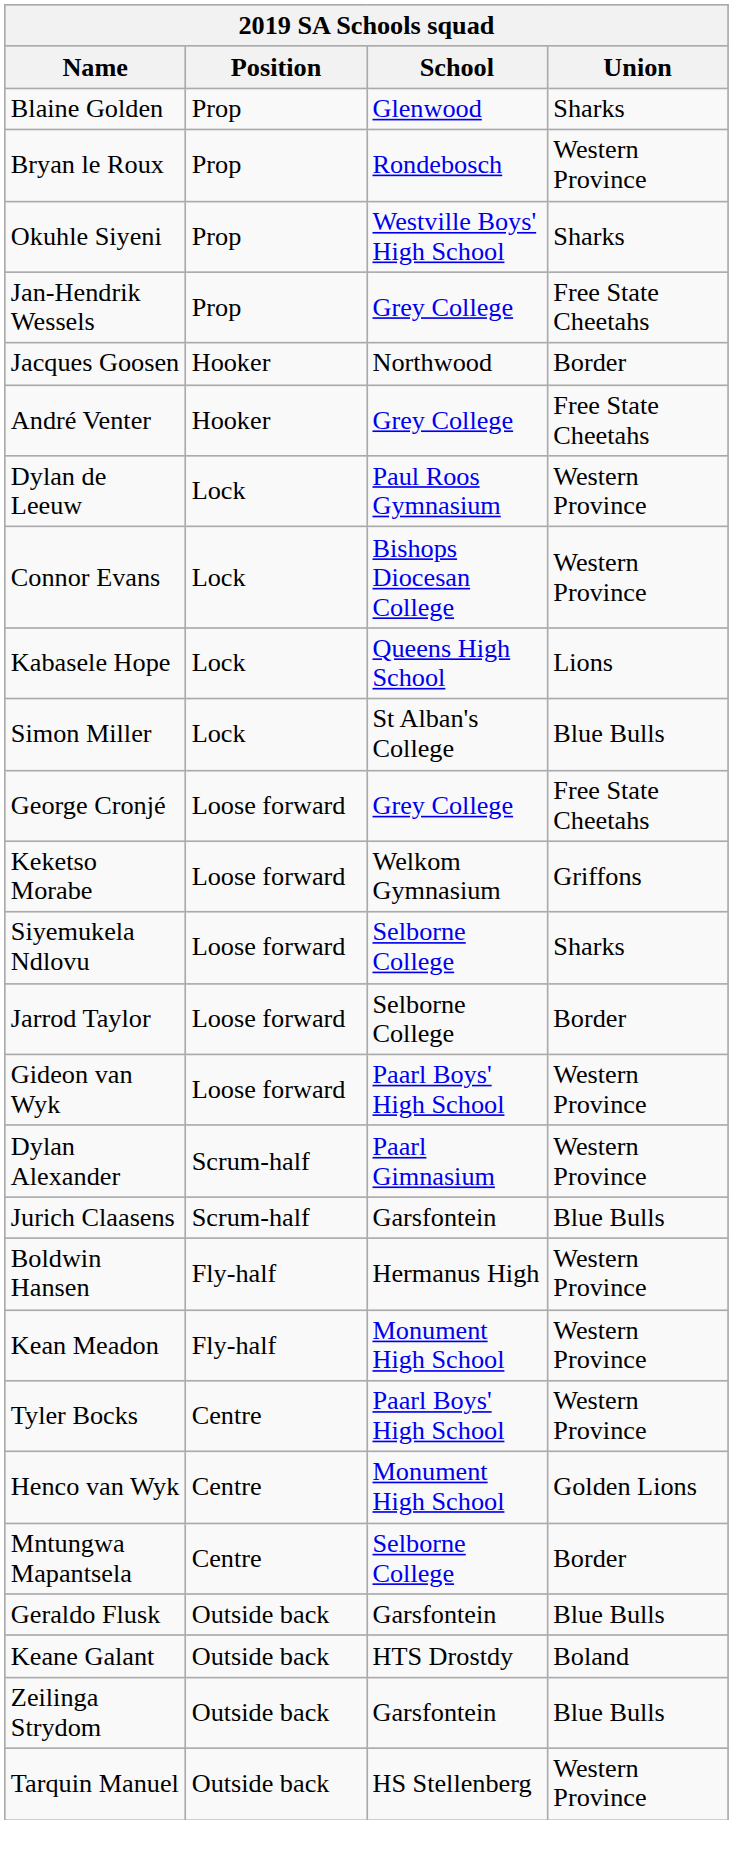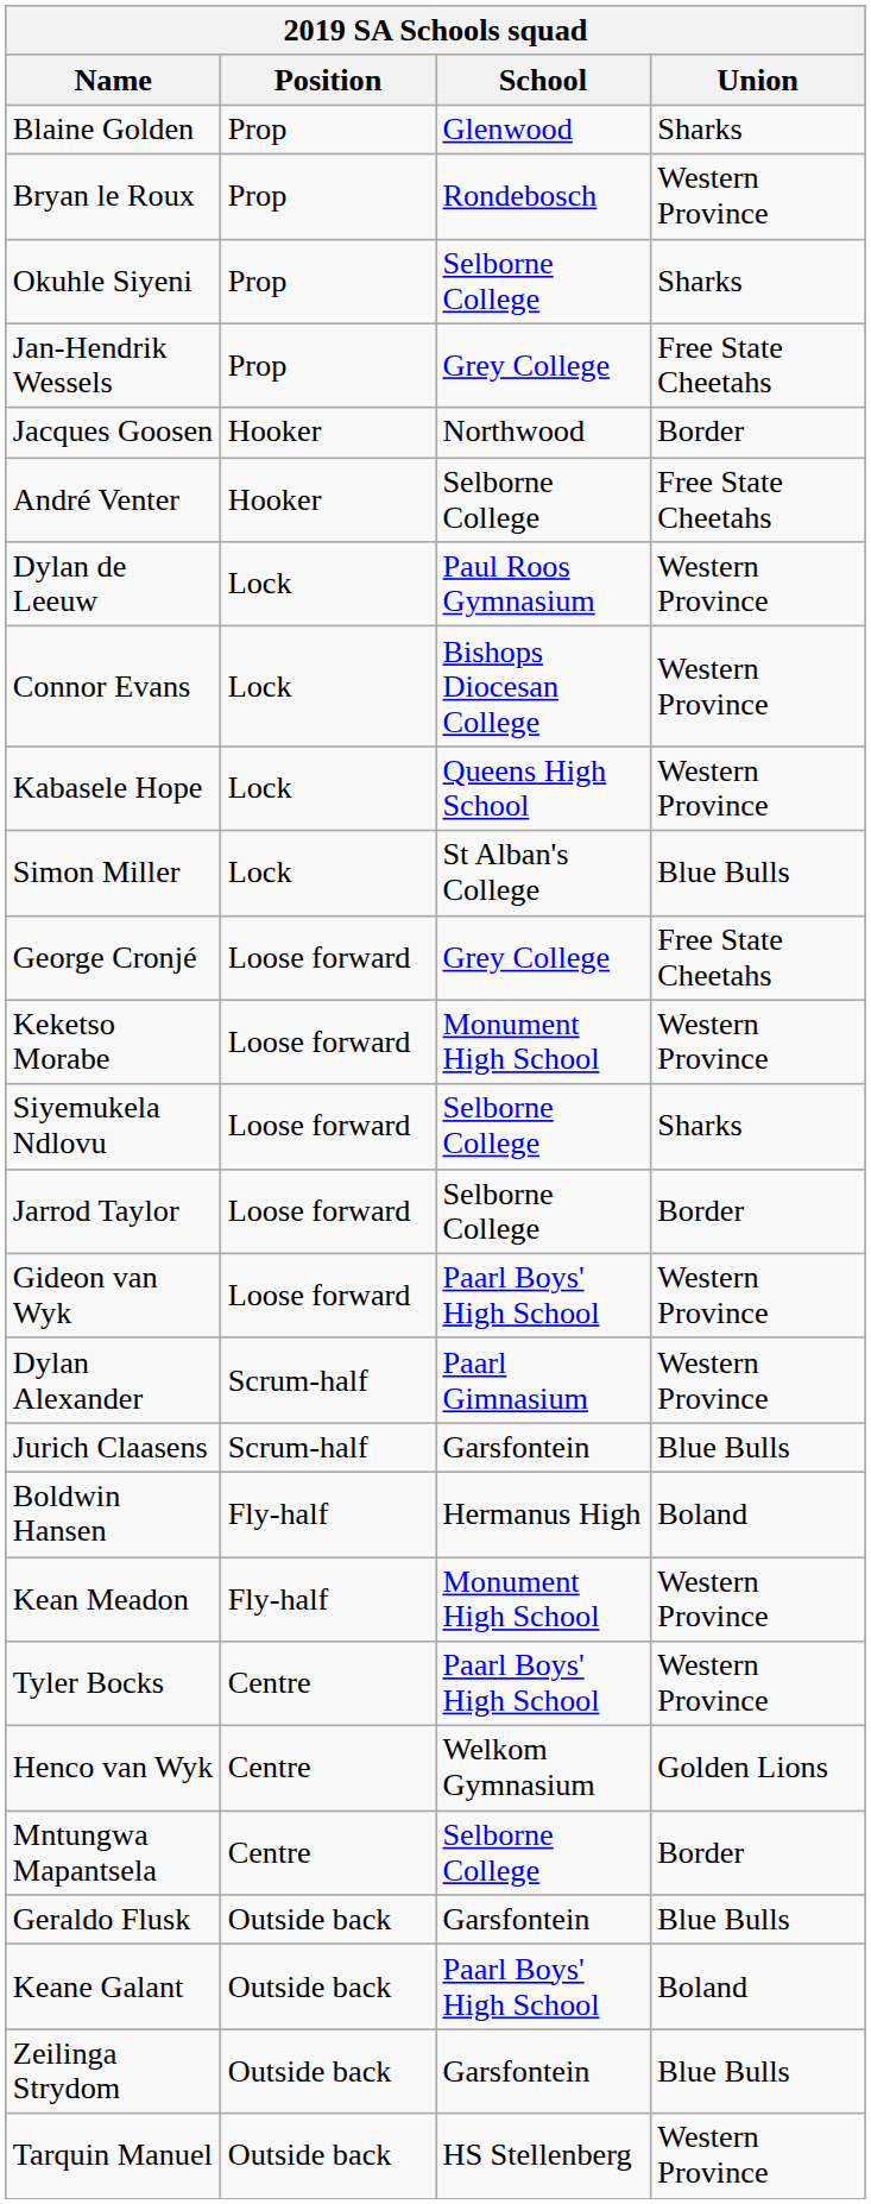 <table class="wikitable sortable" style="text-align:left; width:50%">
 <tr>
 <th colspan="100%">2019 SA Schools squad</th>
 </tr>
 <tr>
 <th style="width:25%;">Name</th>
 <th style="width:25%;">Position</th>
 <th style="width:25%;">School</th>
 <th style="width:25%;">Union</th>
 </tr>
 <tr>
 <td>Blaine Golden</td>
 <td>Prop</td>
 <td><a href='#'>Glenwood</a></td>
 <td>Sharks</td>
 </tr>
 <tr>
 <td>Bryan le Roux</td>
 <td>Prop</td>
 <td><a href='#'>Rondebosch</a></td>
 <td>Western Province</td>
 </tr>
 <tr>
 <td>Okuhle Siyeni</td>
 <td>Prop</td>
-<td><a href='#'>Westville Boys' High School</a></td>
+<td><a href='#'>Selborne College</a></td>
 <td>Sharks</td>
 </tr>
 <tr>
 <td>Jan-Hendrik Wessels</td>
 <td>Prop</td>
 <td><a href='#'>Grey College</a></td>
 <td>Free State Cheetahs</td>
 </tr>
 <tr>
 <td>Jacques Goosen</td>
 <td>Hooker</td>
 <td>Northwood</td>
 <td>Border</td>
 </tr>
 <tr>
 <td>André Venter</td>
 <td>Hooker</td>
-<td><a href='#'>Grey College</a></td>
+<td>Selborne College</td>
 <td>Free State Cheetahs</td>
 </tr>
 <tr>
 <td>Dylan de Leeuw</td>
 <td>Lock</td>
 <td><a href='#'>Paul Roos Gymnasium</a></td>
 <td>Western Province</td>
 </tr>
 <tr>
 <td>Connor Evans</td>
 <td>Lock</td>
 <td><a href='#'>Bishops Diocesan College</a></td>
 <td>Western Province</td>
 </tr>
 <tr>
 <td>Kabasele Hope</td>
 <td>Lock</td>
 <td><a href='#'>Queens High School</a></td>
-<td>Lions</td>
+<td>Western Province</td>
 </tr>
 <tr>
 <td>Simon Miller</td>
 <td>Lock</td>
 <td>St Alban's College</td>
 <td>Blue Bulls</td>
 </tr>
 <tr>
 <td>George Cronjé</td>
 <td>Loose forward</td>
 <td><a href='#'>Grey College</a></td>
 <td>Free State Cheetahs</td>
 </tr>
 <tr>
 <td>Keketso Morabe</td>
 <td>Loose forward</td>
-<td>Welkom Gymnasium</td>
-<td>Griffons</td>
+<td><a href='#'>Monument High School</a></td>
+<td>Western Province</td>
 </tr>
 <tr>
 <td>Siyemukela Ndlovu</td>
 <td>Loose forward</td>
 <td><a href='#'>Selborne College</a></td>
 <td>Sharks</td>
 </tr>
 <tr>
 <td>Jarrod Taylor</td>
 <td>Loose forward</td>
 <td>Selborne College</td>
 <td>Border</td>
 </tr>
 <tr>
 <td>Gideon van Wyk</td>
 <td>Loose forward</td>
 <td><a href='#'>Paarl Boys' High School</a></td>
 <td>Western Province</td>
 </tr>
 <tr>
 <td>Dylan Alexander</td>
 <td>Scrum-half</td>
 <td><a href='#'>Paarl Gimnasium</a></td>
 <td>Western Province</td>
 </tr>
 <tr>
 <td>Jurich Claasens</td>
 <td>Scrum-half</td>
 <td>Garsfontein</td>
 <td>Blue Bulls</td>
 </tr>
 <tr>
 <td>Boldwin Hansen</td>
 <td>Fly-half</td>
 <td>Hermanus High</td>
-<td>Western Province</td>
+<td>Boland</td>
 </tr>
 <tr>
 <td>Kean Meadon</td>
 <td>Fly-half</td>
 <td><a href='#'>Monument High School</a></td>
 <td>Western Province</td>
 </tr>
 <tr>
 <td>Tyler Bocks</td>
 <td>Centre</td>
 <td><a href='#'>Paarl Boys' High School</a></td>
 <td>Western Province</td>
 </tr>
 <tr>
 <td>Henco van Wyk</td>
 <td>Centre</td>
-<td><a href='#'>Monument High School</a></td>
+<td>Welkom Gymnasium</td>
 <td>Golden Lions</td>
 </tr>
 <tr>
 <td>Mntungwa Mapantsela</td>
 <td>Centre</td>
 <td><a href='#'>Selborne College</a></td>
 <td>Border</td>
 </tr>
 <tr>
 <td>Geraldo Flusk</td>
 <td>Outside back</td>
 <td>Garsfontein</td>
 <td>Blue Bulls</td>
 </tr>
 <tr>
 <td>Keane Galant</td>
 <td>Outside back</td>
-<td>HTS Drostdy</td>
+<td><a href='#'>Paarl Boys' High School</a></td>
 <td>Boland</td>
 </tr>
 <tr>
 <td>Zeilinga Strydom</td>
 <td>Outside back</td>
 <td>Garsfontein</td>
 <td>Blue Bulls</td>
 </tr>
 <tr>
 <td>Tarquin Manuel</td>
 <td>Outside back</td>
 <td>HS Stellenberg</td>
 <td>Western Province</td>
 </tr>
 </table>
